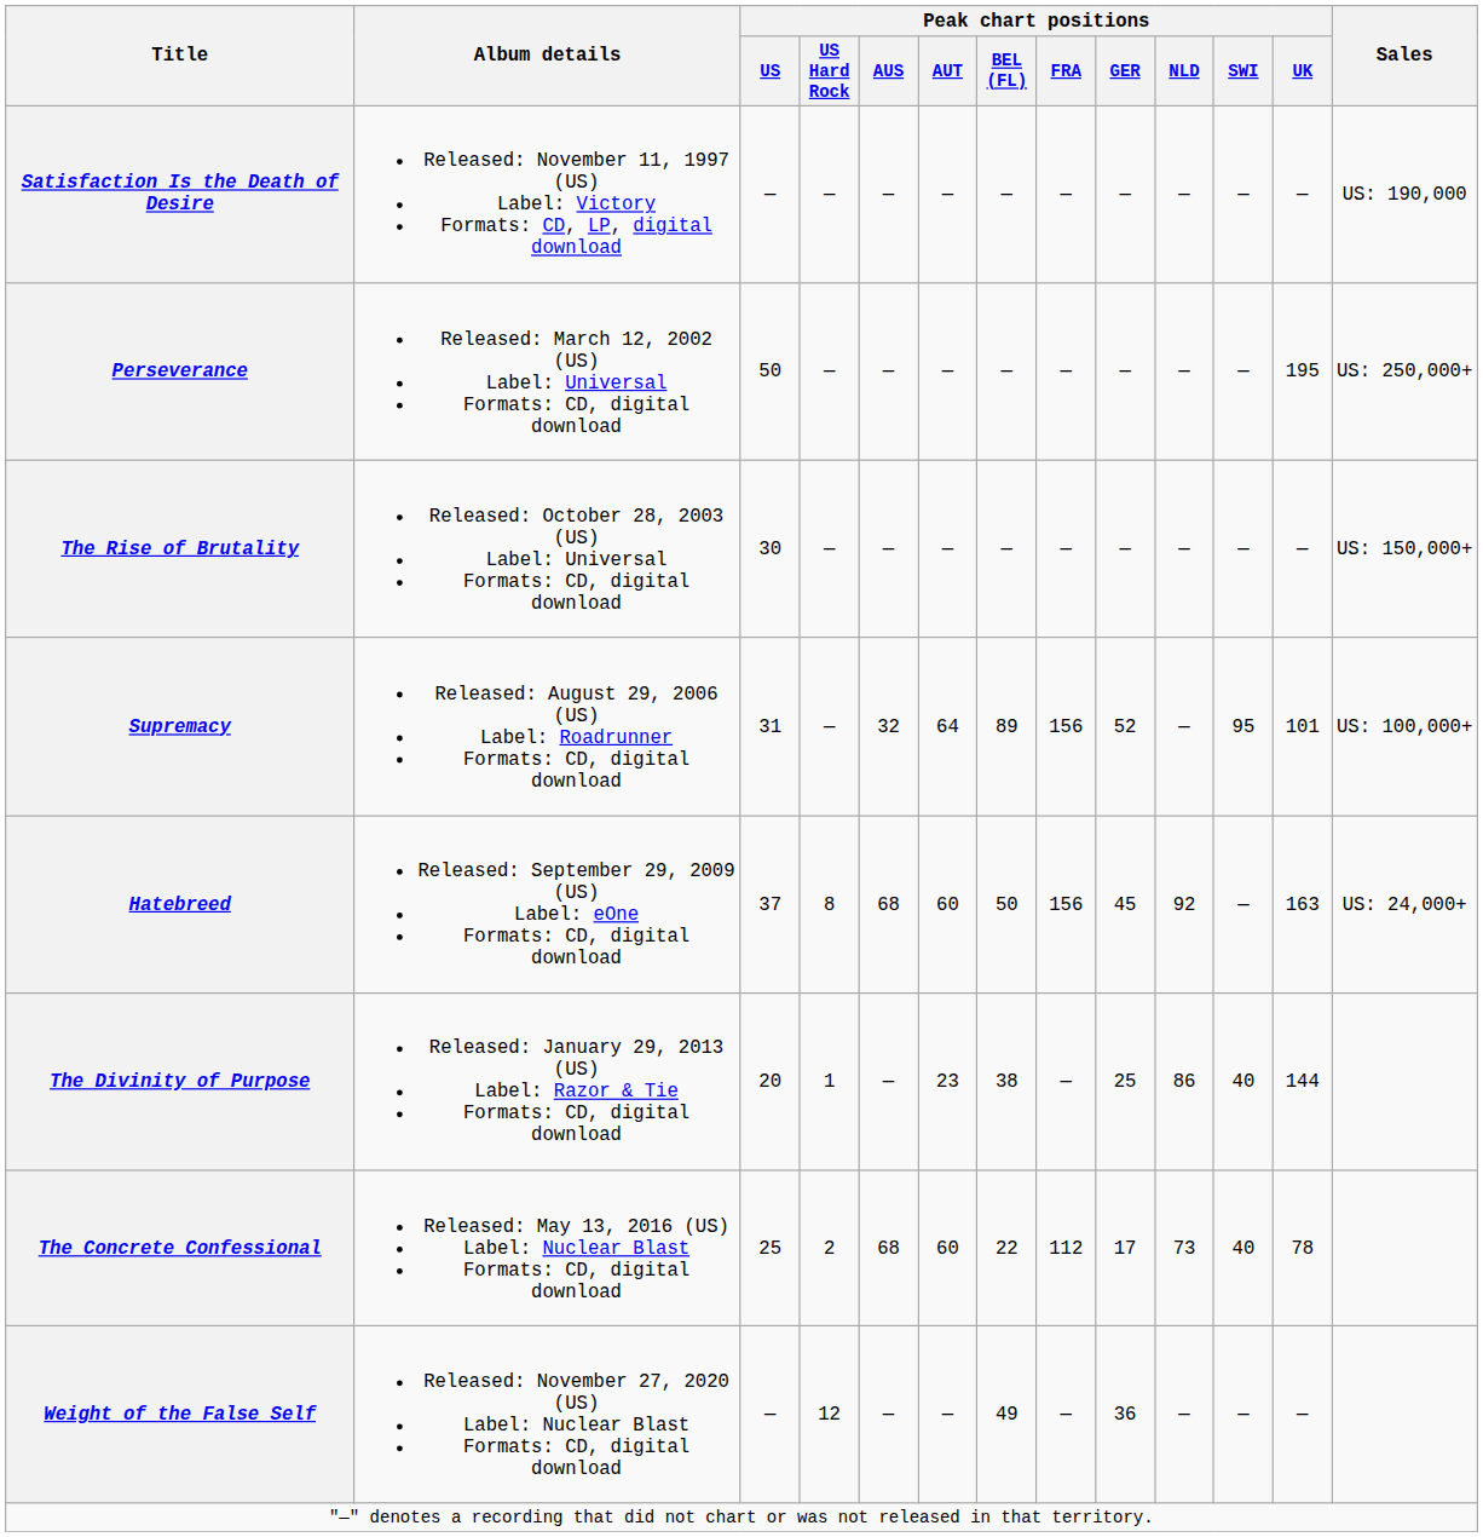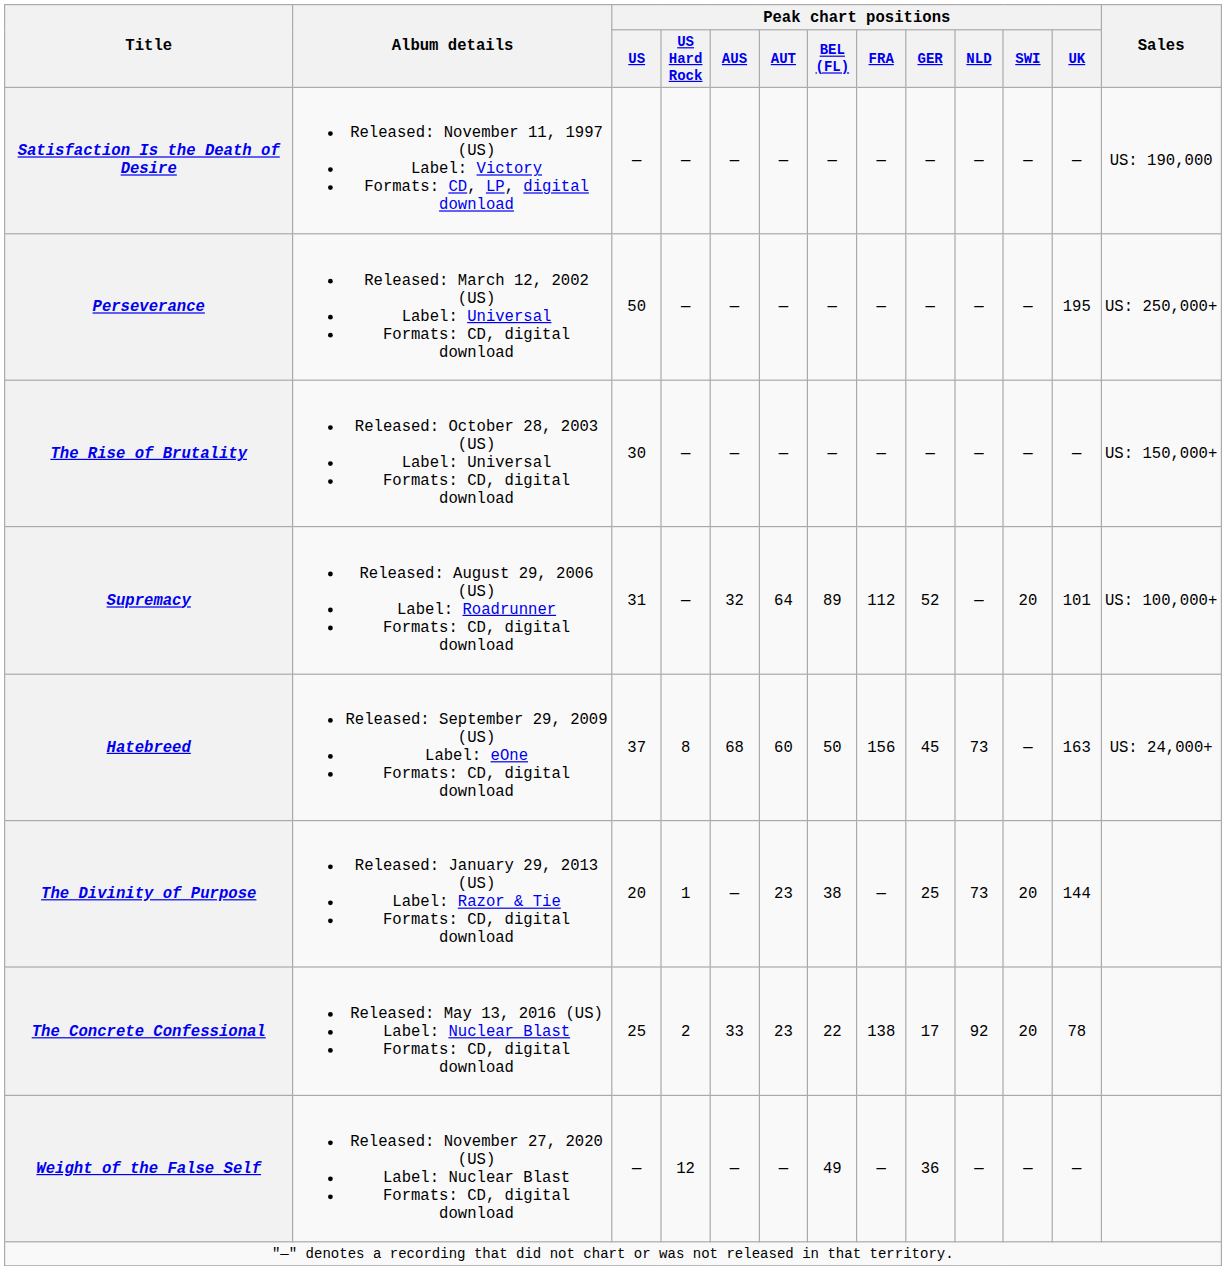 <table class="wikitable plainrowheaders" style="text-align:center;">
 <tr>
 <th scope="col" rowspan="2" style="width:18em;">Title</th>
 <th scope="col" rowspan="2" style="width:20em;">Album details</th>
 <th scope="col" colspan="10">Peak chart positions</th>
 <th rowspan="2">Sales</th>
 </tr>
 <tr>
 <th scope="col" style="width:3em;font-size:90%;"><a href='#'>US</a><br></th>
 <th scope="col" style="width:3em;font-size:90%;"><a href='#'>US<br>Hard Rock</a><br></th>
 <th scope="col" style="width:3em;font-size:90%;"><a href='#'>AUS</a><br></th>
 <th scope="col" style="width:3em;font-size:90%;"><a href='#'>AUT</a><br></th>
 <th scope="col" style="width:3em;font-size:90%;"><a href='#'>BEL<br>(FL)</a><br></th>
 <th scope="col" style="width:3em;font-size:90%;"><a href='#'>FRA</a><br></th>
 <th scope="col" style="width:3em;font-size:90%;"><a href='#'>GER</a><br></th>
 <th scope="col" style="width:3em;font-size:90%;"><a href='#'>NLD</a><br></th>
 <th scope="col" style="width:3em;font-size:90%;"><a href='#'>SWI</a><br></th>
 <th scope="col" style="width:3em;font-size:90%;"><a href='#'>UK</a><br></th>
 </tr>
 <tr>
 <th scope="row"><em><a href='#'>Satisfaction Is the Death of Desire</a></em></th>
 <td><br><ul><li>Released: November 11, 1997 <span>(US)</span></li><li>Label: <a href='#'>Victory</a></li><li>Formats: <a href='#'>CD</a>, <a href='#'>LP</a>, <a href='#'>digital download</a></li></ul></td>
 <td>—</td>
 <td>—</td>
 <td>—</td>
 <td>—</td>
 <td>—</td>
 <td>—</td>
 <td>—</td>
 <td>—</td>
 <td>—</td>
 <td>—</td>
 <td>US: 190,000</td>
 </tr>
 <tr>
 <th scope="row"><em><a href='#'>Perseverance</a></em></th>
 <td><br><ul><li>Released: March 12, 2002 <span>(US)</span></li><li>Label: <a href='#'>Universal</a></li><li>Formats: CD, digital download</li></ul></td>
 <td>50</td>
 <td>—</td>
 <td>—</td>
 <td>—</td>
 <td>—</td>
 <td>—</td>
 <td>—</td>
 <td>—</td>
 <td>—</td>
 <td>195</td>
 <td>US: 250,000+</td>
 </tr>
 <tr>
 <th scope="row"><em><a href='#'>The Rise of Brutality</a></em></th>
 <td><br><ul><li>Released: October 28, 2003 <span>(US)</span></li><li>Label: Universal</li><li>Formats: CD, digital download</li></ul></td>
 <td>30</td>
 <td>—</td>
 <td>—</td>
 <td>—</td>
 <td>—</td>
 <td>—</td>
 <td>—</td>
 <td>—</td>
 <td>—</td>
 <td>—</td>
 <td>US: 150,000+</td>
 </tr>
 <tr>
 <th scope="row"><em><a href='#'>Supremacy</a></em></th>
 <td><br><ul><li>Released: August 29, 2006 <span>(US)</span></li><li>Label: <a href='#'>Roadrunner</a></li><li>Formats: CD, digital download</li></ul></td>
 <td>31</td>
 <td>—</td>
 <td>32</td>
 <td>64</td>
 <td>89</td>
-<td>156</td>
+<td>112</td>
 <td>52</td>
 <td>—</td>
-<td>95</td>
+<td>20</td>
 <td>101</td>
 <td>US: 100,000+</td>
 </tr>
 <tr>
 <th scope="row"><em><a href='#'>Hatebreed</a></em></th>
 <td><br><ul><li>Released: September 29, 2009 <span>(US)</span></li><li>Label: <a href='#'>eOne</a></li><li>Formats: CD, digital download</li></ul></td>
 <td>37</td>
 <td>8</td>
 <td>68</td>
 <td>60</td>
 <td>50</td>
 <td>156</td>
 <td>45</td>
-<td>92</td>
+<td>73</td>
 <td>—</td>
 <td>163</td>
 <td>US: 24,000+</td>
 </tr>
 <tr>
 <th scope="row"><em><a href='#'>The Divinity of Purpose</a></em></th>
 <td><br><ul><li>Released: January 29, 2013 <span>(US)</span></li><li>Label: <a href='#'>Razor & Tie</a></li><li>Formats: CD, digital download</li></ul></td>
 <td>20</td>
 <td>1</td>
 <td>—</td>
 <td>23</td>
 <td>38</td>
 <td>—</td>
 <td>25</td>
-<td>86</td>
-<td>40</td>
+<td>73</td>
+<td>20</td>
 <td>144</td>
 <td></td>
 </tr>
 <tr>
 <th scope="row"><em><a href='#'>The Concrete Confessional</a></em></th>
 <td><br><ul><li>Released: May 13, 2016 <span>(US)</span></li><li>Label: <a href='#'>Nuclear Blast</a></li><li>Formats: CD, digital download</li></ul></td>
 <td>25</td>
 <td>2</td>
-<td>68</td>
-<td>60</td>
+<td>33</td>
+<td>23</td>
 <td>22</td>
-<td>112</td>
+<td>138</td>
 <td>17</td>
-<td>73</td>
-<td>40</td>
+<td>92</td>
+<td>20</td>
 <td>78</td>
 <td></td>
 </tr>
 <tr>
 <th scope="row"><em><a href='#'>Weight of the False Self</a></em></th>
 <td><br><ul><li>Released: November 27, 2020 <span>(US)</span></li><li>Label: Nuclear Blast</li><li>Formats: CD, digital download</li></ul></td>
 <td>—</td>
 <td>12</td>
 <td>—</td>
 <td>—</td>
 <td>49</td>
 <td>—</td>
 <td>36</td>
 <td>—</td>
 <td>—</td>
 <td>—</td>
 <td></td>
 </tr>
 <tr>
 <td colspan="15" style="font-size:90%">"—" denotes a recording that did not chart or was not released in that territory.</td>
 </tr>
 </table>
